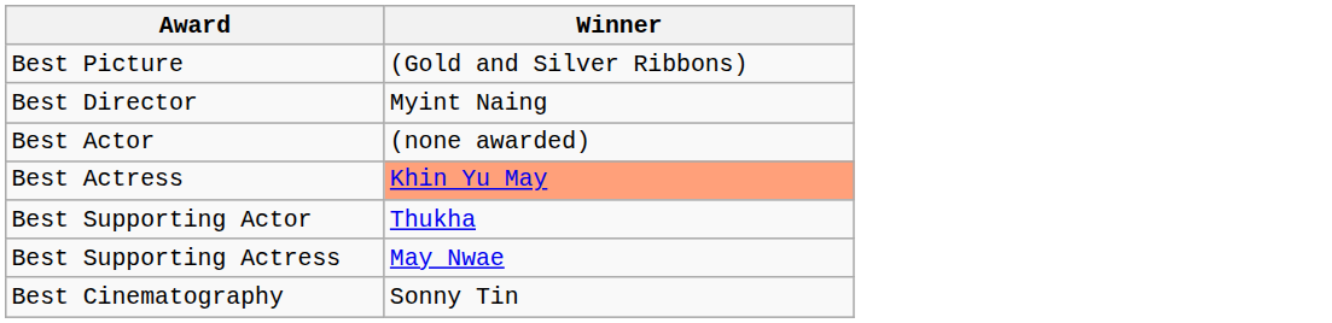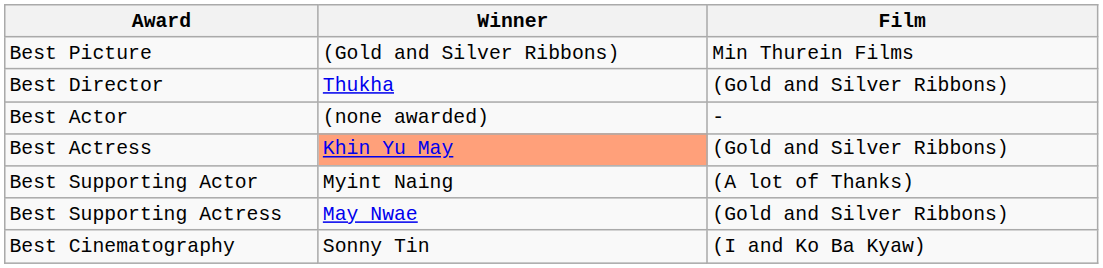 <table class="wikitable">
 <tr>
 <th width="200"><strong>Award</strong></th>
 <th width="250"><strong>Winner</strong></th>
+<th width="250"><strong>Film</strong></th>
 </tr>
 <tr>
 <td>Best Picture</td>
 <td> (Gold and Silver Ribbons)</td>
+<td>Min Thurein Films</td>
 </tr>
 <tr>
 <td>Best Director</td>
-<td>Myint Naing</td>
+<td><a href='#'>Thukha</a></td>
+<td> (Gold and Silver Ribbons)</td>
 </tr>
 <tr>
 <td>Best Actor</td>
 <td>(none awarded)</td>
+<td>-</td>
 </tr>
 <tr>
 <td>Best Actress</td>
 <td style="background: lightsalmon;"><a href='#'>Khin Yu May</a></td>
+<td> (Gold and Silver Ribbons)</td>
 </tr>
 <tr>
 <td>Best Supporting Actor</td>
-<td><a href='#'>Thukha</a></td>
+<td>Myint Naing</td>
+<td> (A lot of Thanks)</td>
 </tr>
 <tr>
 <td>Best Supporting Actress</td>
 <td><a href='#'>May Nwae</a></td>
+<td> (Gold and Silver Ribbons)</td>
 </tr>
 <tr>
 <td>Best Cinematography</td>
 <td>Sonny Tin</td>
+<td> (I and Ko Ba Kyaw)</td>
 </tr>
 </table>
